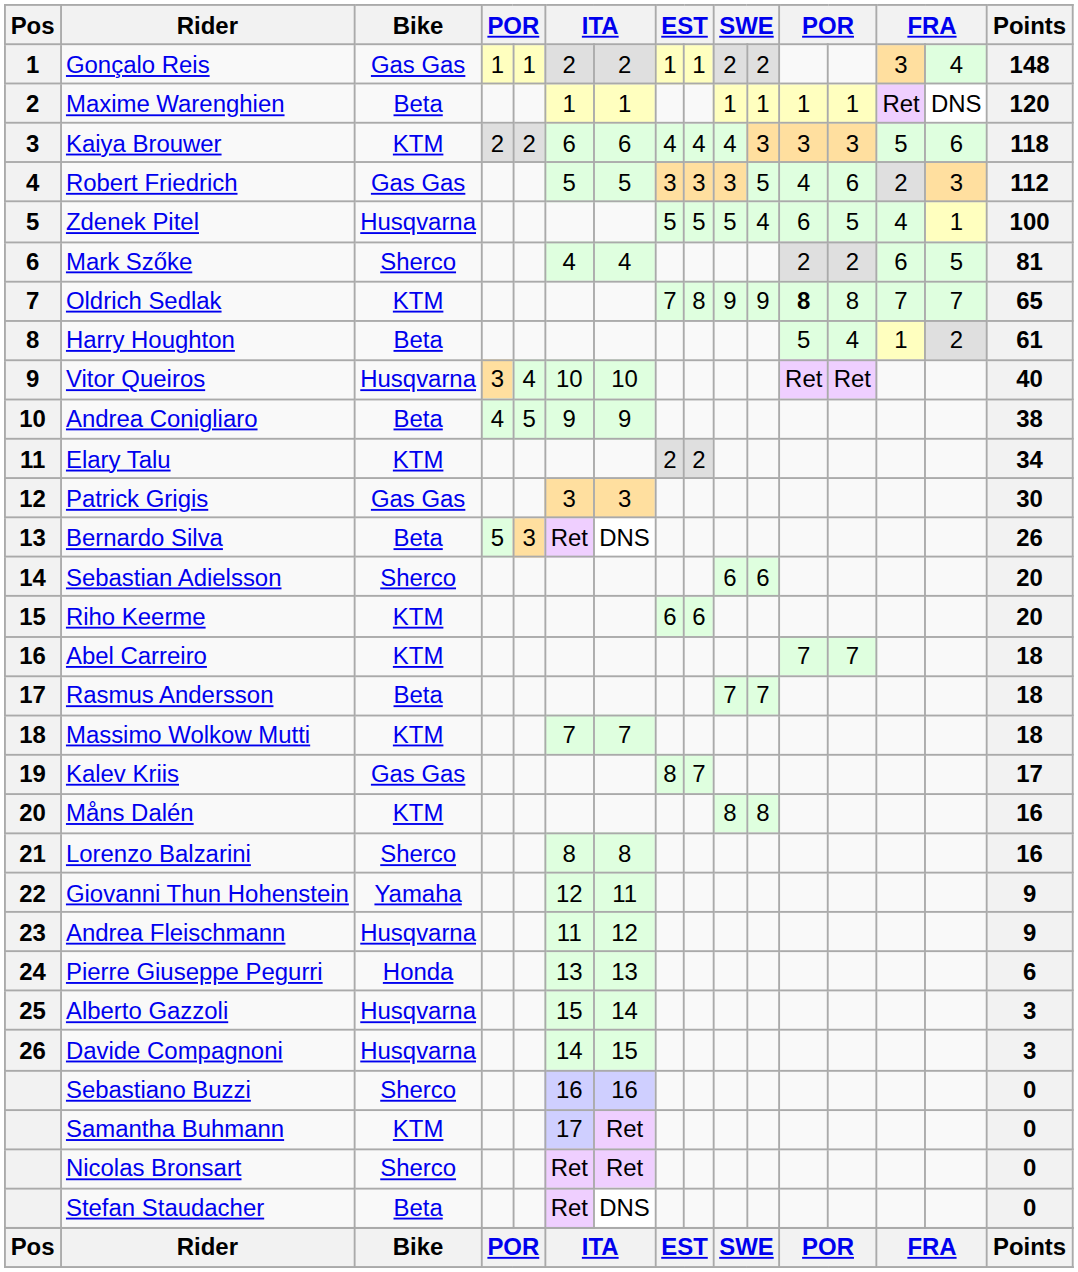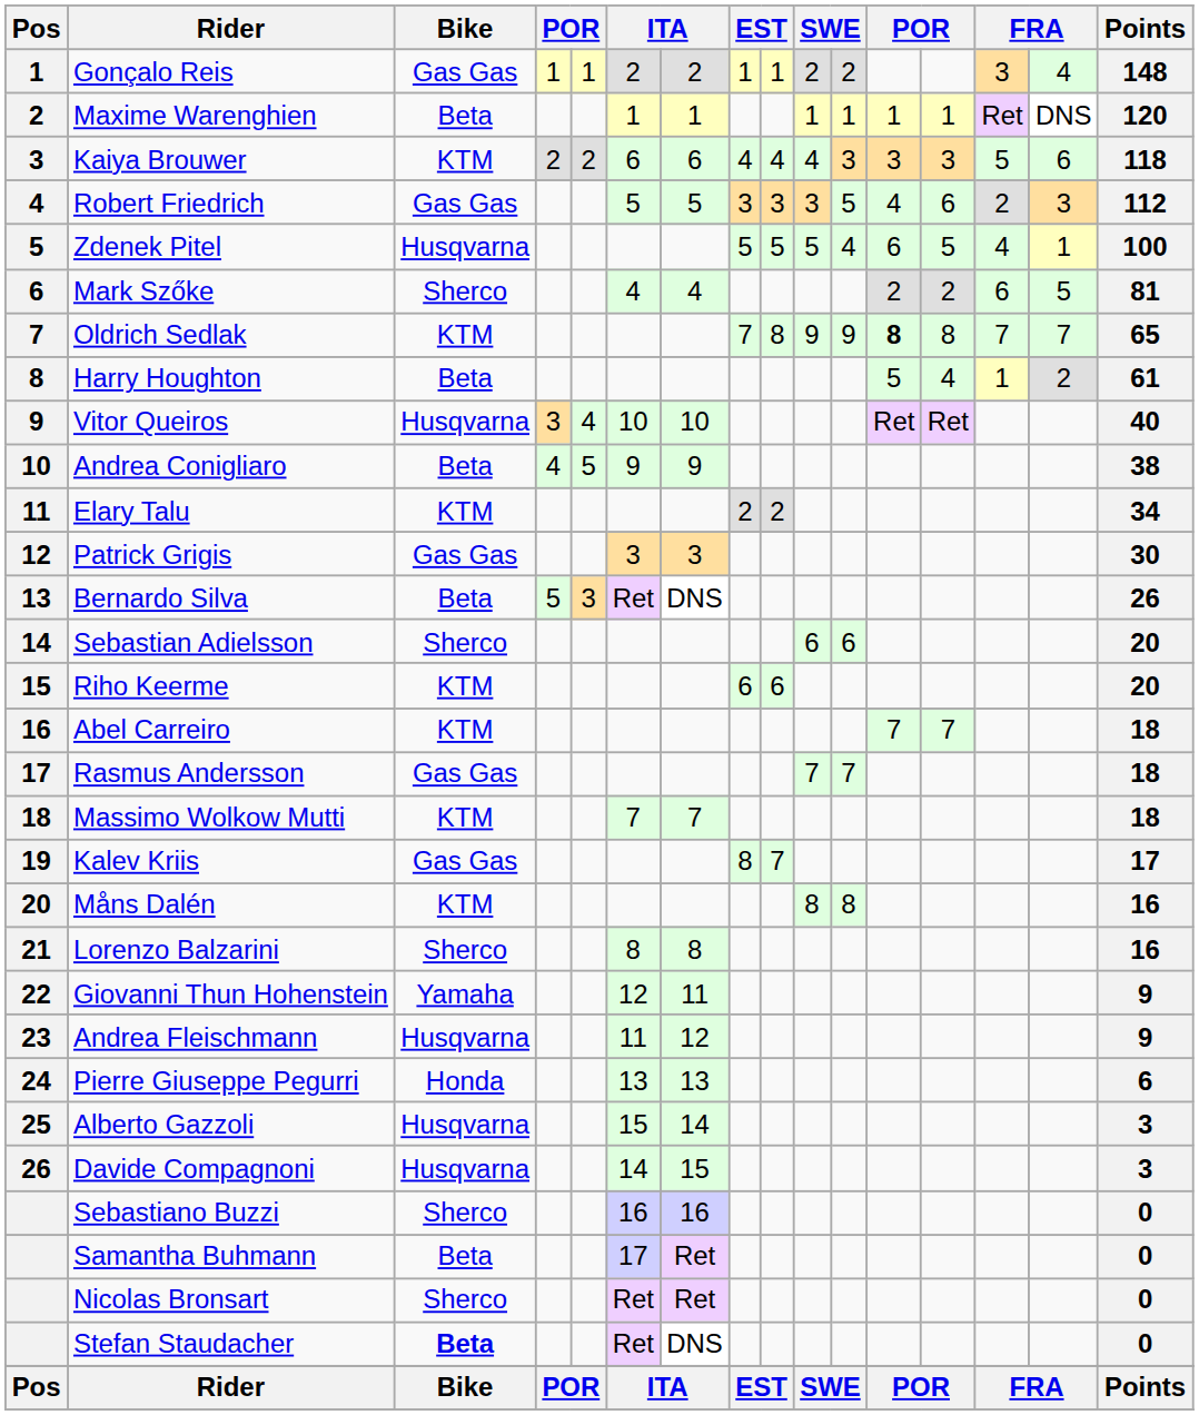 <table class="wikitable" style="font-size: 80%; text-align:center">
 <tr valign="top">
 <th valign="middle">Pos</th>
 <th valign="middle">Rider</th>
 <th valign="middle">Bike</th>
 <th colspan=2><a href='#'>POR</a><br></th>
 <th colspan=2><a href='#'>ITA</a><br></th>
 <th colspan=2><a href='#'>EST</a><br></th>
 <th colspan=2><a href='#'>SWE</a><br></th>
 <th colspan=2><a href='#'>POR</a><br></th>
 <th colspan=2><a href='#'>FRA</a><br></th>
 <th valign="middle">Points</th>
 </tr>
 <tr>
 <th>1</th>
 <td align=left> <a href='#'>Gonçalo Reis</a></td>
 <td><a href='#'>Gas Gas</a></td>
 <td style="background:#ffffbf;">1</td>
 <td style="background:#ffffbf;">1</td>
 <td style="background:#dfdfdf;">2</td>
 <td style="background:#dfdfdf;">2</td>
 <td style="background:#ffffbf;">1</td>
 <td style="background:#ffffbf;">1</td>
 <td style="background:#dfdfdf;">2</td>
 <td style="background:#dfdfdf;">2</td>
 <td></td>
 <td></td>
 <td style="background:#ffdf9f;">3</td>
 <td style="background:#dfffdf;">4</td>
 <th>148</th>
 </tr>
 <tr>
 <th>2</th>
 <td align=left> <a href='#'>Maxime Warenghien</a></td>
 <td><a href='#'>Beta</a></td>
 <td></td>
 <td></td>
 <td style="background:#ffffbf;">1</td>
 <td style="background:#ffffbf;">1</td>
 <td></td>
 <td></td>
 <td style="background:#ffffbf;">1</td>
 <td style="background:#ffffbf;">1</td>
 <td style="background:#ffffbf;">1</td>
 <td style="background:#ffffbf;">1</td>
 <td style="background:#efcfff;">Ret</td>
 <td style="background:#ffffff;">DNS</td>
 <th>120</th>
 </tr>
 <tr>
 <th>3</th>
 <td align=left> <a href='#'>Kaiya Brouwer</a></td>
 <td><a href='#'>KTM</a></td>
 <td style="background:#dfdfdf;">2</td>
 <td style="background:#dfdfdf;">2</td>
 <td style="background:#dfffdf;">6</td>
 <td style="background:#dfffdf;">6</td>
 <td style="background:#dfffdf;">4</td>
 <td style="background:#dfffdf;">4</td>
 <td style="background:#dfffdf;">4</td>
 <td style="background:#ffdf9f;">3</td>
 <td style="background:#ffdf9f;">3</td>
 <td style="background:#ffdf9f;">3</td>
 <td style="background:#dfffdf;">5</td>
 <td style="background:#dfffdf;">6</td>
 <th>118</th>
 </tr>
 <tr>
 <th>4</th>
 <td align=left> <a href='#'>Robert Friedrich</a></td>
 <td><a href='#'>Gas Gas</a></td>
 <td></td>
 <td></td>
 <td style="background:#dfffdf;">5</td>
 <td style="background:#dfffdf;">5</td>
 <td style="background:#ffdf9f;">3</td>
 <td style="background:#ffdf9f;">3</td>
 <td style="background:#ffdf9f;">3</td>
 <td style="background:#dfffdf;">5</td>
 <td style="background:#dfffdf;">4</td>
 <td style="background:#dfffdf;">6</td>
 <td style="background:#dfdfdf;">2</td>
 <td style="background:#ffdf9f;">3</td>
 <th>112</th>
 </tr>
 <tr>
 <th>5</th>
 <td align=left> <a href='#'>Zdenek Pitel</a></td>
 <td><a href='#'>Husqvarna</a></td>
 <td></td>
 <td></td>
 <td></td>
 <td></td>
 <td style="background:#dfffdf;">5</td>
 <td style="background:#dfffdf;">5</td>
 <td style="background:#dfffdf;">5</td>
 <td style="background:#dfffdf;">4</td>
 <td style="background:#dfffdf;">6</td>
 <td style="background:#dfffdf;">5</td>
 <td style="background:#dfffdf;">4</td>
 <td style="background:#ffffbf;">1</td>
 <th>100</th>
 </tr>
 <tr>
 <th>6</th>
 <td align=left> <a href='#'>Mark Szőke</a></td>
 <td><a href='#'>Sherco</a></td>
 <td></td>
 <td></td>
 <td style="background:#dfffdf;">4</td>
 <td style="background:#dfffdf;">4</td>
 <td></td>
 <td></td>
 <td></td>
 <td></td>
 <td style="background:#dfdfdf;">2</td>
 <td style="background:#dfdfdf;">2</td>
 <td style="background:#dfffdf;">6</td>
 <td style="background:#dfffdf;">5</td>
 <th>81</th>
 </tr>
 <tr>
 <th>7</th>
 <td align=left> <a href='#'>Oldrich Sedlak</a></td>
 <td><a href='#'>KTM</a></td>
 <td></td>
 <td></td>
 <td></td>
 <td></td>
 <td style="background:#dfffdf;">7</td>
 <td style="background:#dfffdf;">8</td>
 <td style="background:#dfffdf;">9</td>
 <td style="background:#dfffdf;">9</td>
 <td style="background:#dfffdf;"><strong>8</strong></td>
 <td style="background:#dfffdf;">8</td>
 <td style="background:#dfffdf;">7</td>
 <td style="background:#dfffdf;">7</td>
 <th>65</th>
 </tr>
 <tr>
 <th>8</th>
 <td align=left> <a href='#'>Harry Houghton</a></td>
 <td><a href='#'>Beta</a></td>
 <td></td>
 <td></td>
 <td></td>
 <td></td>
 <td></td>
 <td></td>
 <td></td>
 <td></td>
 <td style="background:#dfffdf;">5</td>
 <td style="background:#dfffdf;">4</td>
 <td style="background:#ffffbf;">1</td>
 <td style="background:#dfdfdf;">2</td>
 <th>61</th>
 </tr>
 <tr>
 <th>9</th>
 <td align=left> <a href='#'>Vitor Queiros</a></td>
 <td><a href='#'>Husqvarna</a></td>
 <td style="background:#ffdf9f;">3</td>
 <td style="background:#dfffdf;">4</td>
 <td style="background:#dfffdf;">10</td>
 <td style="background:#dfffdf;">10</td>
 <td></td>
 <td></td>
 <td></td>
 <td></td>
 <td style="background:#efcfff;">Ret</td>
 <td style="background:#efcfff;">Ret</td>
 <td></td>
 <td></td>
 <th>40</th>
 </tr>
 <tr>
 <th>10</th>
 <td align=left> <a href='#'>Andrea Conigliaro</a></td>
 <td><a href='#'>Beta</a></td>
 <td style="background:#dfffdf;">4</td>
 <td style="background:#dfffdf;">5</td>
 <td style="background:#dfffdf;">9</td>
 <td style="background:#dfffdf;">9</td>
 <td></td>
 <td></td>
 <td></td>
 <td></td>
 <td></td>
 <td></td>
 <td></td>
 <td></td>
 <th>38</th>
 </tr>
 <tr>
 <th>11</th>
 <td align=left> <a href='#'>Elary Talu</a></td>
 <td><a href='#'>KTM</a></td>
 <td></td>
 <td></td>
 <td></td>
 <td></td>
 <td style="background:#dfdfdf;">2</td>
 <td style="background:#dfdfdf;">2</td>
 <td></td>
 <td></td>
 <td></td>
 <td></td>
 <td></td>
 <td></td>
 <th>34</th>
 </tr>
 <tr>
 <th>12</th>
 <td align=left> <a href='#'>Patrick Grigis</a></td>
 <td><a href='#'>Gas Gas</a></td>
 <td></td>
 <td></td>
 <td style="background:#ffdf9f;">3</td>
 <td style="background:#ffdf9f;">3</td>
 <td></td>
 <td></td>
 <td></td>
 <td></td>
 <td></td>
 <td></td>
 <td></td>
 <td></td>
 <th>30</th>
 </tr>
 <tr>
 <th>13</th>
 <td align=left> <a href='#'>Bernardo Silva</a></td>
 <td><a href='#'>Beta</a></td>
 <td style="background:#dfffdf;">5</td>
 <td style="background:#ffdf9f;">3</td>
 <td style="background:#efcfff;">Ret</td>
 <td style="background:#ffffff;">DNS</td>
 <td></td>
 <td></td>
 <td></td>
 <td></td>
 <td></td>
 <td></td>
 <td></td>
 <td></td>
 <th>26</th>
 </tr>
 <tr>
 <th>14</th>
 <td align=left> <a href='#'>Sebastian Adielsson</a></td>
 <td><a href='#'>Sherco</a></td>
 <td></td>
 <td></td>
 <td></td>
 <td></td>
 <td></td>
 <td></td>
 <td style="background:#dfffdf;">6</td>
 <td style="background:#dfffdf;">6</td>
 <td></td>
 <td></td>
 <td></td>
 <td></td>
 <th>20</th>
 </tr>
 <tr>
 <th>15</th>
 <td align=left> <a href='#'>Riho Keerme</a></td>
 <td><a href='#'>KTM</a></td>
 <td></td>
 <td></td>
 <td></td>
 <td></td>
 <td style="background:#dfffdf;">6</td>
 <td style="background:#dfffdf;">6</td>
 <td></td>
 <td></td>
 <td></td>
 <td></td>
 <td></td>
 <td></td>
 <th>20</th>
 </tr>
 <tr>
 <th>16</th>
 <td align=left> <a href='#'>Abel Carreiro</a></td>
 <td><a href='#'>KTM</a></td>
 <td></td>
 <td></td>
 <td></td>
 <td></td>
 <td></td>
 <td></td>
 <td></td>
 <td></td>
 <td style="background:#dfffdf;">7</td>
 <td style="background:#dfffdf;">7</td>
 <td></td>
 <td></td>
 <th>18</th>
 </tr>
 <tr>
 <th>17</th>
 <td align=left> <a href='#'>Rasmus Andersson</a></td>
-<td><a href='#'>Beta</a></td>
+<td><a href='#'>Gas Gas</a></td>
 <td></td>
 <td></td>
 <td></td>
 <td></td>
 <td></td>
 <td></td>
 <td style="background:#dfffdf;">7</td>
 <td style="background:#dfffdf;">7</td>
 <td></td>
 <td></td>
 <td></td>
 <td></td>
 <th>18</th>
 </tr>
 <tr>
 <th>18</th>
 <td align=left> <a href='#'>Massimo Wolkow Mutti</a></td>
 <td><a href='#'>KTM</a></td>
 <td></td>
 <td></td>
 <td style="background:#dfffdf;">7</td>
 <td style="background:#dfffdf;">7</td>
 <td></td>
 <td></td>
 <td></td>
 <td></td>
 <td></td>
 <td></td>
 <td></td>
 <td></td>
 <th>18</th>
 </tr>
 <tr>
 <th>19</th>
 <td align=left> <a href='#'>Kalev Kriis</a></td>
 <td><a href='#'>Gas Gas</a></td>
 <td></td>
 <td></td>
 <td></td>
 <td></td>
 <td style="background:#dfffdf;">8</td>
 <td style="background:#dfffdf;">7</td>
 <td></td>
 <td></td>
 <td></td>
 <td></td>
 <td></td>
 <td></td>
 <th>17</th>
 </tr>
 <tr>
 <th>20</th>
 <td align=left> <a href='#'>Måns Dalén</a></td>
 <td><a href='#'>KTM</a></td>
 <td></td>
 <td></td>
 <td></td>
 <td></td>
 <td></td>
 <td></td>
 <td style="background:#dfffdf;">8</td>
 <td style="background:#dfffdf;">8</td>
 <td></td>
 <td></td>
 <td></td>
 <td></td>
 <th>16</th>
 </tr>
 <tr>
 <th>21</th>
 <td align=left> <a href='#'>Lorenzo Balzarini</a></td>
 <td><a href='#'>Sherco</a></td>
 <td></td>
 <td></td>
 <td style="background:#dfffdf;">8</td>
 <td style="background:#dfffdf;">8</td>
 <td></td>
 <td></td>
 <td></td>
 <td></td>
 <td></td>
 <td></td>
 <td></td>
 <td></td>
 <th>16</th>
 </tr>
 <tr>
 <th>22</th>
 <td align=left> <a href='#'>Giovanni Thun Hohenstein</a></td>
 <td><a href='#'>Yamaha</a></td>
 <td></td>
 <td></td>
 <td style="background:#dfffdf;">12</td>
 <td style="background:#dfffdf;">11</td>
 <td></td>
 <td></td>
 <td></td>
 <td></td>
 <td></td>
 <td></td>
 <td></td>
 <td></td>
 <th>9</th>
 </tr>
 <tr>
 <th>23</th>
 <td align=left> <a href='#'>Andrea Fleischmann</a></td>
 <td><a href='#'>Husqvarna</a></td>
 <td></td>
 <td></td>
 <td style="background:#dfffdf;">11</td>
 <td style="background:#dfffdf;">12</td>
 <td></td>
 <td></td>
 <td></td>
 <td></td>
 <td></td>
 <td></td>
 <td></td>
 <td></td>
 <th>9</th>
 </tr>
 <tr>
 <th>24</th>
 <td align=left> <a href='#'>Pierre Giuseppe Pegurri</a></td>
 <td><a href='#'>Honda</a></td>
 <td></td>
 <td></td>
 <td style="background:#dfffdf;">13</td>
 <td style="background:#dfffdf;">13</td>
 <td></td>
 <td></td>
 <td></td>
 <td></td>
 <td></td>
 <td></td>
 <td></td>
 <td></td>
 <th>6</th>
 </tr>
 <tr>
 <th>25</th>
 <td align=left> <a href='#'>Alberto Gazzoli</a></td>
 <td><a href='#'>Husqvarna</a></td>
 <td></td>
 <td></td>
 <td style="background:#dfffdf;">15</td>
 <td style="background:#dfffdf;">14</td>
 <td></td>
 <td></td>
 <td></td>
 <td></td>
 <td></td>
 <td></td>
 <td></td>
 <td></td>
 <th>3</th>
 </tr>
 <tr>
 <th>26</th>
 <td align=left> <a href='#'>Davide Compagnoni</a></td>
 <td><a href='#'>Husqvarna</a></td>
 <td></td>
 <td></td>
 <td style="background:#dfffdf;">14</td>
 <td style="background:#dfffdf;">15</td>
 <td></td>
 <td></td>
 <td></td>
 <td></td>
 <td></td>
 <td></td>
 <td></td>
 <td></td>
 <th>3</th>
 </tr>
 <tr>
 <th></th>
 <td align=left> <a href='#'>Sebastiano Buzzi</a></td>
 <td><a href='#'>Sherco</a></td>
 <td></td>
 <td></td>
 <td style="background:#cfcfff;">16</td>
 <td style="background:#cfcfff;">16</td>
 <td></td>
 <td></td>
 <td></td>
 <td></td>
 <td></td>
 <td></td>
 <td></td>
 <td></td>
 <th>0</th>
 </tr>
 <tr>
 <th></th>
 <td align=left> <a href='#'>Samantha Buhmann</a></td>
-<td><a href='#'>KTM</a></td>
+<td><a href='#'>Beta</a></td>
 <td></td>
 <td></td>
 <td style="background:#cfcfff;">17</td>
 <td style="background:#efcfff;">Ret</td>
 <td></td>
 <td></td>
 <td></td>
 <td></td>
 <td></td>
 <td></td>
 <td></td>
 <td></td>
 <th>0</th>
 </tr>
 <tr>
 <th></th>
 <td align=left> <a href='#'>Nicolas Bronsart</a></td>
 <td><a href='#'>Sherco</a></td>
 <td></td>
 <td></td>
 <td style="background:#efcfff;">Ret</td>
 <td style="background:#efcfff;">Ret</td>
 <td></td>
 <td></td>
 <td></td>
 <td></td>
 <td></td>
 <td></td>
 <td></td>
 <td></td>
 <th>0</th>
 </tr>
 <tr>
 <th></th>
 <td align=left> <a href='#'>Stefan Staudacher</a></td>
-<td><a href='#'>Beta</a></td>
+<td><strong><a href='#'>Beta</a></strong></td>
 <td></td>
 <td></td>
 <td style="background:#efcfff;">Ret</td>
 <td style="background:#ffffff;">DNS</td>
 <td></td>
 <td></td>
 <td></td>
 <td></td>
 <td></td>
 <td></td>
 <td></td>
 <td></td>
 <th>0</th>
 </tr>
 <tr>
 </tr>
 <tr valign="top">
 <th valign="middle">Pos</th>
 <th valign="middle">Rider</th>
 <th valign="middle">Bike</th>
 <th colspan=2><a href='#'>POR</a><br></th>
 <th colspan=2><a href='#'>ITA</a><br></th>
 <th colspan=2><a href='#'>EST</a><br></th>
 <th colspan=2><a href='#'>SWE</a><br></th>
 <th colspan=2><a href='#'>POR</a><br></th>
 <th colspan=2><a href='#'>FRA</a><br></th>
 <th valign="middle">Points</th>
 </tr>
 <tr>
 </tr>
 </table>
